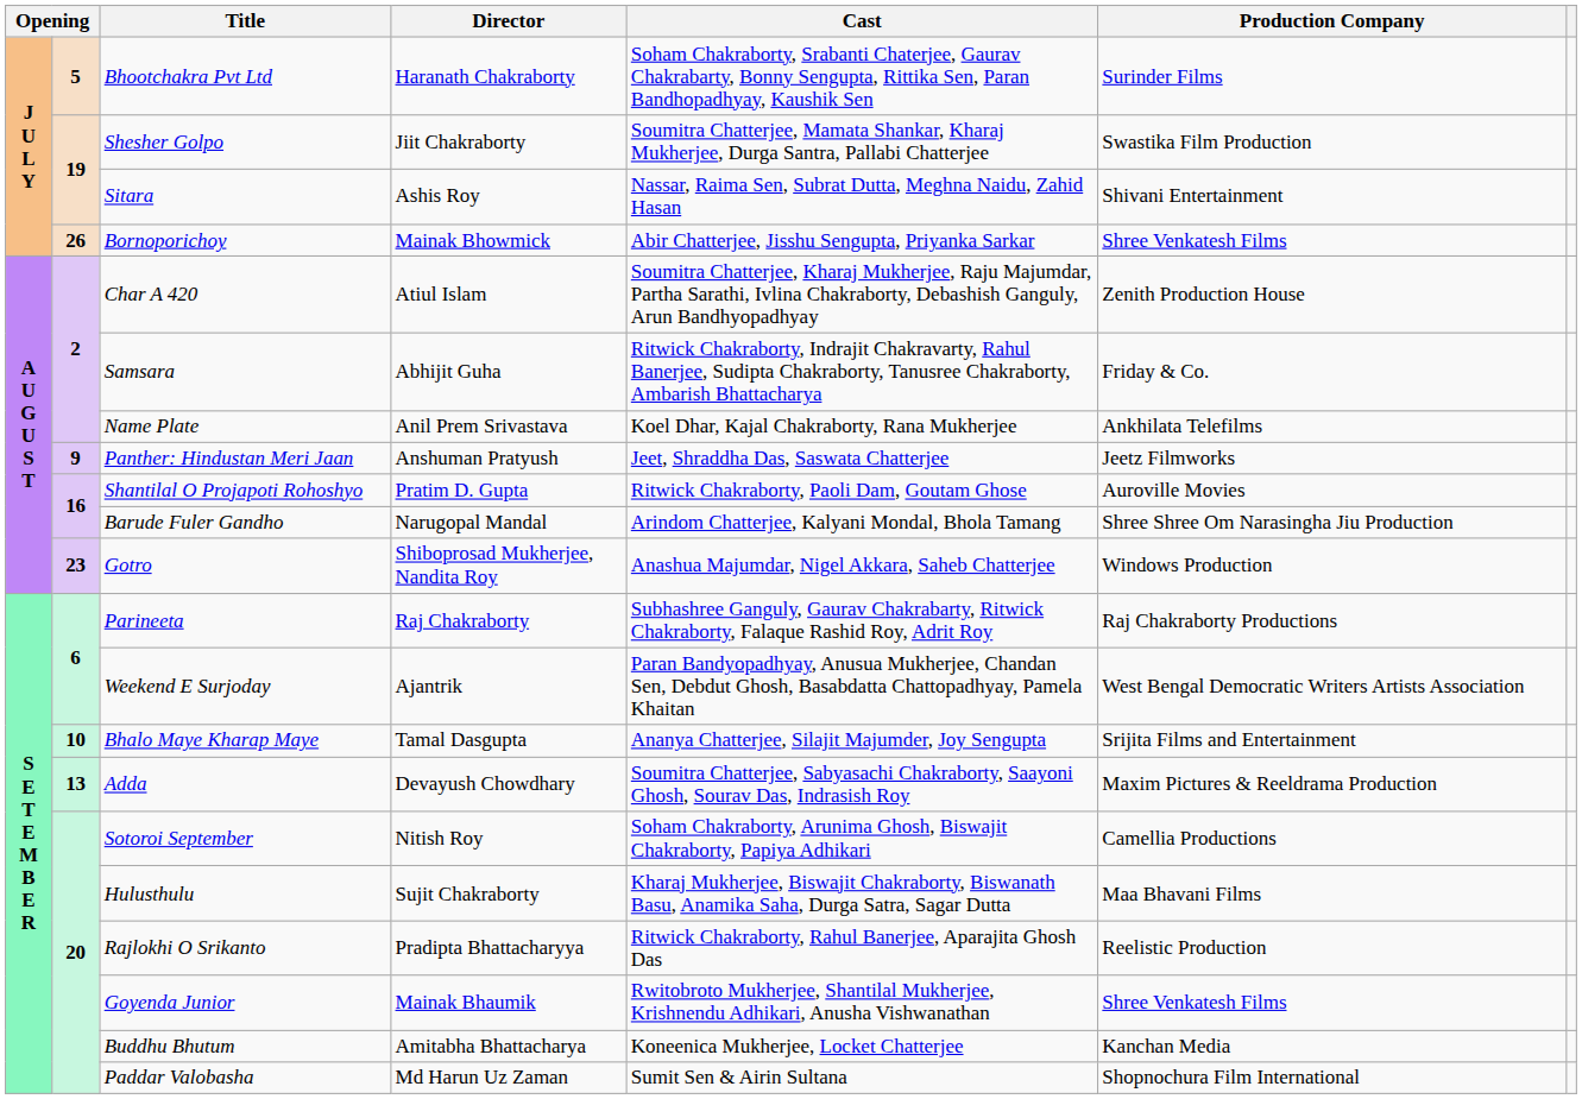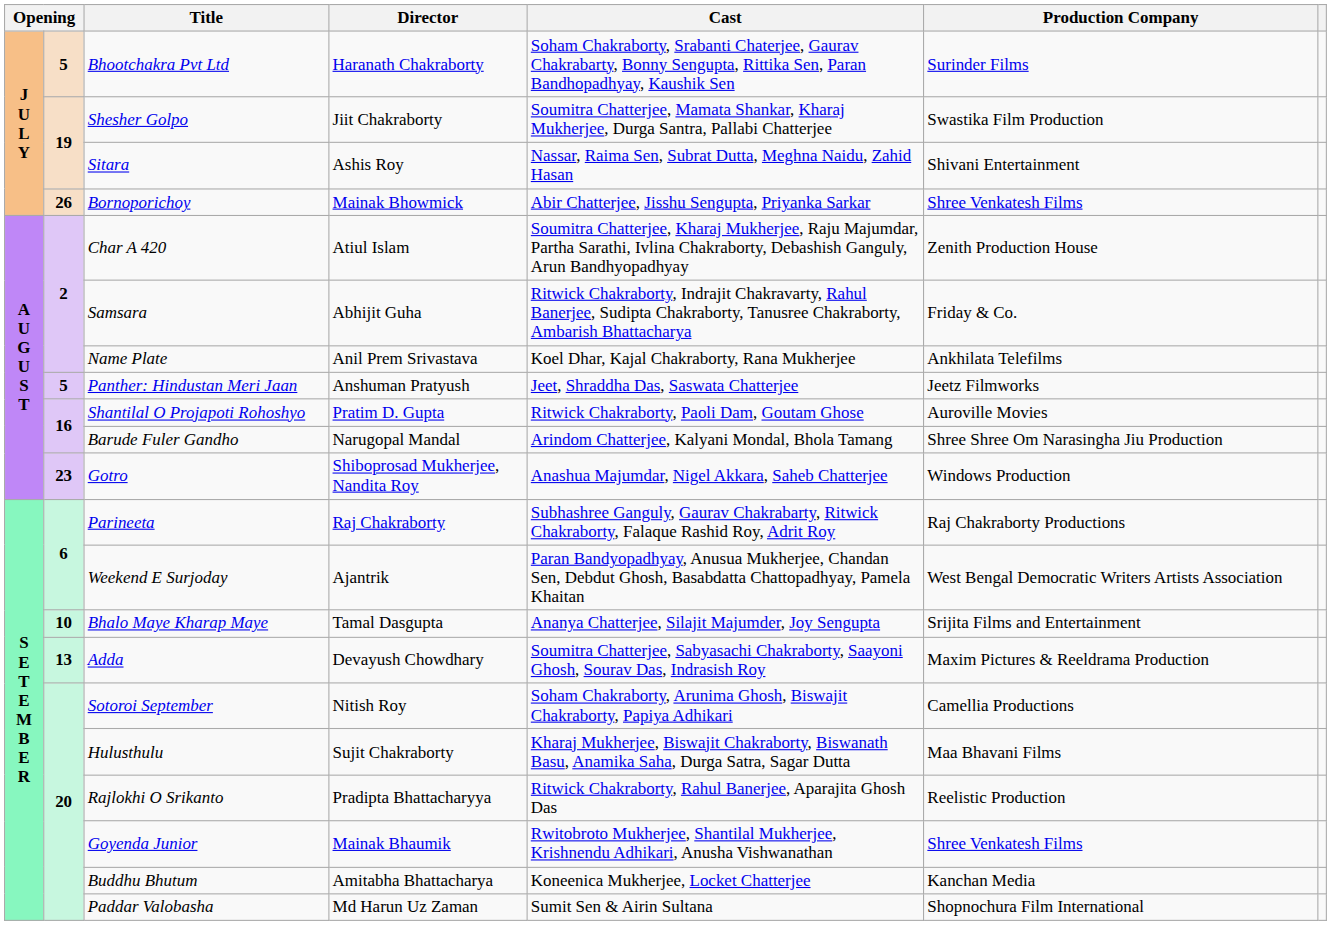 <table class="wikitable sortable">
 <tr>
 <th colspan="2" style="width:6%;">Opening</th>
 <th>Title</th>
 <th style="width:15%;">Director</th>
 <th style="width:30%;">Cast</th>
 <th>Production Company</th>
 <th></th>
 </tr>
 <tr>
 <th rowspan="4" style="text-align:center; background:#f7bf87">J<br>U<br>L<br>Y</th>
 <td rowspan="1" style="text-align:center; background:#f7dfc7"><strong>5</strong></td>
 <td><em><a href='#'>Bhootchakra Pvt Ltd</a></em></td>
 <td><a href='#'>Haranath Chakraborty</a></td>
 <td><a href='#'>Soham Chakraborty</a>, <a href='#'>Srabanti Chaterjee</a>, <a href='#'>Gaurav Chakrabarty</a>, <a href='#'>Bonny Sengupta</a>, <a href='#'>Rittika Sen</a>, <a href='#'>Paran Bandhopadhyay</a>, <a href='#'>Kaushik Sen</a></td>
 <td><a href='#'>Surinder Films</a></td>
 <td></td>
 </tr>
 <tr>
 <td rowspan="2" style="text-align:center; background:#f7dfc7"><strong>19</strong></td>
 <td><em><a href='#'>Shesher Golpo</a></em></td>
 <td>Jiit Chakraborty</td>
 <td><a href='#'>Soumitra Chatterjee</a>, <a href='#'>Mamata Shankar</a>, <a href='#'>Kharaj Mukherjee</a>, Durga Santra, Pallabi Chatterjee</td>
 <td>Swastika Film Production</td>
 <td></td>
 </tr>
 <tr>
 <td><em><a href='#'>Sitara</a></em></td>
 <td>Ashis Roy</td>
 <td><a href='#'>Nassar</a>, <a href='#'>Raima Sen</a>, <a href='#'>Subrat Dutta</a>, <a href='#'>Meghna Naidu</a>, <a href='#'>Zahid Hasan</a></td>
 <td>Shivani Entertainment</td>
 <td></td>
 </tr>
 <tr>
 <td rowspan="1" style="text-align:center; background:#f7dfc7"><strong>26</strong></td>
 <td><em><a href='#'>Bornoporichoy</a></em></td>
 <td><a href='#'>Mainak Bhowmick</a></td>
 <td><a href='#'>Abir Chatterjee</a>, <a href='#'>Jisshu Sengupta</a>, <a href='#'>Priyanka Sarkar</a></td>
 <td><a href='#'>Shree Venkatesh Films</a></td>
 <td></td>
 </tr>
 <tr>
 <th rowspan="7" style="text-align:center; background:#bf87f7">A<br>U<br>G<br>U<br>S<br>T</th>
 <td rowspan="3" style="text-align:center; background:#dfc7f7"><strong>2</strong></td>
 <td><em>Char A 420</em></td>
 <td>Atiul Islam</td>
 <td><a href='#'>Soumitra Chatterjee</a>, <a href='#'>Kharaj Mukherjee</a>, Raju Majumdar, Partha Sarathi, Ivlina Chakraborty, Debashish Ganguly, Arun Bandhyopadhyay</td>
 <td>Zenith Production House</td>
 <td></td>
 </tr>
 <tr>
 <td><em>Samsara</em></td>
 <td>Abhijit Guha</td>
 <td><a href='#'>Ritwick Chakraborty</a>, Indrajit Chakravarty, <a href='#'>Rahul Banerjee</a>, Sudipta Chakraborty, Tanusree Chakraborty, <a href='#'>Ambarish Bhattacharya</a></td>
 <td>Friday & Co.</td>
 <td></td>
 </tr>
 <tr>
 <td><em>Name Plate</em></td>
 <td>Anil Prem Srivastava</td>
 <td>Koel Dhar, Kajal Chakraborty, Rana Mukherjee</td>
 <td>Ankhilata Telefilms</td>
 <td></td>
 </tr>
 <tr>
-<td rowspan="1" style="text-align:center; background:#dfc7f7"><strong>9</strong></td>
+<td rowspan="1" style="text-align:center; background:#dfc7f7"><strong>5</strong></td>
 <td><em><a href='#'>Panther: Hindustan Meri Jaan</a></em></td>
 <td>Anshuman Pratyush</td>
 <td><a href='#'>Jeet</a>, <a href='#'>Shraddha Das</a>, <a href='#'>Saswata Chatterjee</a></td>
 <td>Jeetz Filmworks</td>
 <td></td>
 </tr>
 <tr>
 <td rowspan="2" style="text-align:center; background:#dfc7f7"><strong>16</strong></td>
 <td><em><a href='#'>Shantilal O Projapoti Rohoshyo</a></em></td>
 <td><a href='#'>Pratim D. Gupta</a></td>
 <td><a href='#'>Ritwick Chakraborty</a>, <a href='#'>Paoli Dam</a>, <a href='#'>Goutam Ghose</a></td>
 <td>Auroville Movies</td>
 <td></td>
 </tr>
 <tr>
 <td><em>Barude Fuler Gandho</em></td>
 <td>Narugopal Mandal</td>
 <td><a href='#'>Arindom Chatterjee</a>, Kalyani Mondal, Bhola Tamang</td>
 <td>Shree Shree Om Narasingha Jiu Production</td>
 <td></td>
 </tr>
 <tr>
 <td rowspan="1" style="text-align:center; background:#dfc7f7"><strong>23</strong></td>
 <td><em><a href='#'>Gotro</a></em></td>
 <td><a href='#'>Shiboprosad Mukherjee</a>, <a href='#'>Nandita Roy</a></td>
 <td><a href='#'>Anashua Majumdar</a>, <a href='#'>Nigel Akkara</a>, <a href='#'>Saheb Chatterjee</a></td>
 <td>Windows Production</td>
 <td></td>
 </tr>
 <tr>
 <th rowspan="10" style="text-align:center; background:#87f7bf">S<br>E<br>T<br>E<br>M<br>B<br>E<br>R</th>
 <td rowspan="2" style="text-align:center; background:#c7f7df"><strong>6</strong></td>
 <td><em><a href='#'>Parineeta</a></em></td>
 <td><a href='#'>Raj Chakraborty</a></td>
 <td><a href='#'>Subhashree Ganguly</a>, <a href='#'>Gaurav Chakrabarty</a>, <a href='#'>Ritwick Chakraborty</a>, Falaque Rashid Roy, <a href='#'>Adrit Roy</a> <br></td>
 <td>Raj Chakraborty Productions</td>
 <td></td>
 </tr>
 <tr>
 <td><em>Weekend E Surjoday</em></td>
 <td>Ajantrik</td>
 <td><a href='#'>Paran Bandyopadhyay</a>, Anusua Mukherjee, Chandan Sen, Debdut Ghosh, Basabdatta Chattopadhyay, Pamela Khaitan</td>
 <td>West Bengal Democratic Writers Artists Association</td>
 <td></td>
 </tr>
 <tr>
 <td rowspan="1" style="text-align:center; background:#c7f7df"><strong>10</strong></td>
 <td><em><a href='#'>Bhalo Maye Kharap Maye</a></em></td>
 <td>Tamal Dasgupta</td>
 <td><a href='#'>Ananya Chatterjee</a>, <a href='#'>Silajit Majumder</a>, <a href='#'>Joy Sengupta</a></td>
 <td>Srijita Films and Entertainment</td>
 <td></td>
 </tr>
 <tr>
 <td rowspan="1" style="text-align:center; background:#c7f7df"><strong>13</strong></td>
 <td><em><a href='#'>Adda</a></em></td>
 <td>Devayush Chowdhary</td>
 <td><a href='#'>Soumitra Chatterjee</a>, <a href='#'>Sabyasachi Chakraborty</a>, <a href='#'>Saayoni Ghosh</a>, <a href='#'>Sourav Das</a>, <a href='#'>Indrasish Roy</a> <br></td>
 <td>Maxim Pictures & Reeldrama Production</td>
 <td></td>
 </tr>
 <tr>
 <td rowspan="6" style="text-align:center; background:#c7f7df"><strong>20</strong></td>
 <td><em><a href='#'>Sotoroi September</a></em></td>
 <td>Nitish Roy</td>
 <td><a href='#'>Soham Chakraborty</a>, <a href='#'>Arunima Ghosh</a>, <a href='#'>Biswajit Chakraborty</a>, <a href='#'>Papiya Adhikari</a></td>
 <td>Camellia Productions</td>
 <td></td>
 </tr>
 <tr>
 <td><em>Hulusthulu</em></td>
 <td>Sujit Chakraborty</td>
 <td><a href='#'>Kharaj Mukherjee</a>, <a href='#'>Biswajit Chakraborty</a>, <a href='#'>Biswanath Basu</a>, <a href='#'>Anamika Saha</a>, Durga Satra, Sagar Dutta</td>
 <td>Maa Bhavani Films</td>
 <td></td>
 </tr>
 <tr>
 <td><em>Rajlokhi O Srikanto</em></td>
 <td>Pradipta Bhattacharyya</td>
 <td><a href='#'>Ritwick Chakraborty</a>, <a href='#'>Rahul Banerjee</a>, Aparajita Ghosh Das</td>
 <td>Reelistic Production</td>
 <td></td>
 </tr>
 <tr>
 <td><em><a href='#'>Goyenda Junior</a></em></td>
 <td><a href='#'>Mainak Bhaumik</a></td>
 <td><a href='#'>Rwitobroto Mukherjee</a>, <a href='#'>Shantilal Mukherjee</a>, <a href='#'>Krishnendu Adhikari</a>, Anusha Vishwanathan</td>
 <td><a href='#'>Shree Venkatesh Films</a></td>
 <td></td>
 </tr>
 <tr>
 <td><em>Buddhu Bhutum</em></td>
 <td>Amitabha Bhattacharya</td>
 <td>Koneenica Mukherjee, <a href='#'>Locket Chatterjee</a></td>
 <td>Kanchan Media</td>
 <td></td>
 </tr>
 <tr>
 <td><em>Paddar Valobasha</em></td>
 <td>Md Harun Uz Zaman</td>
 <td>Sumit Sen & Airin Sultana</td>
 <td>Shopnochura Film International</td>
 <td></td>
 </tr>
 </table>
